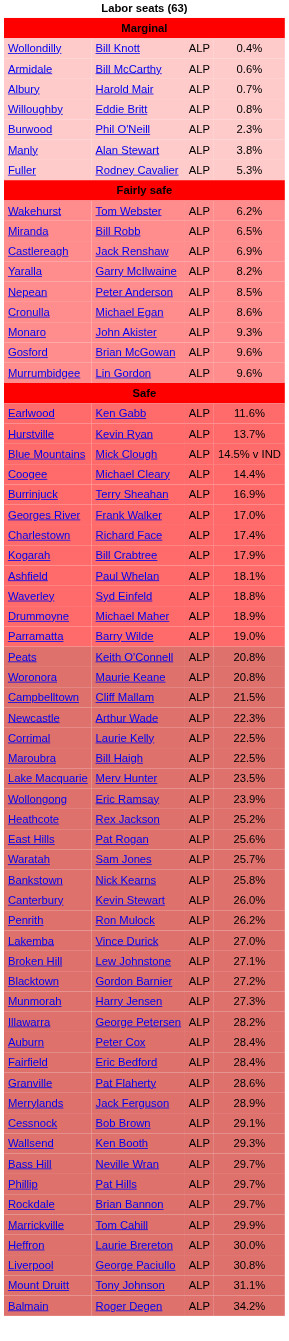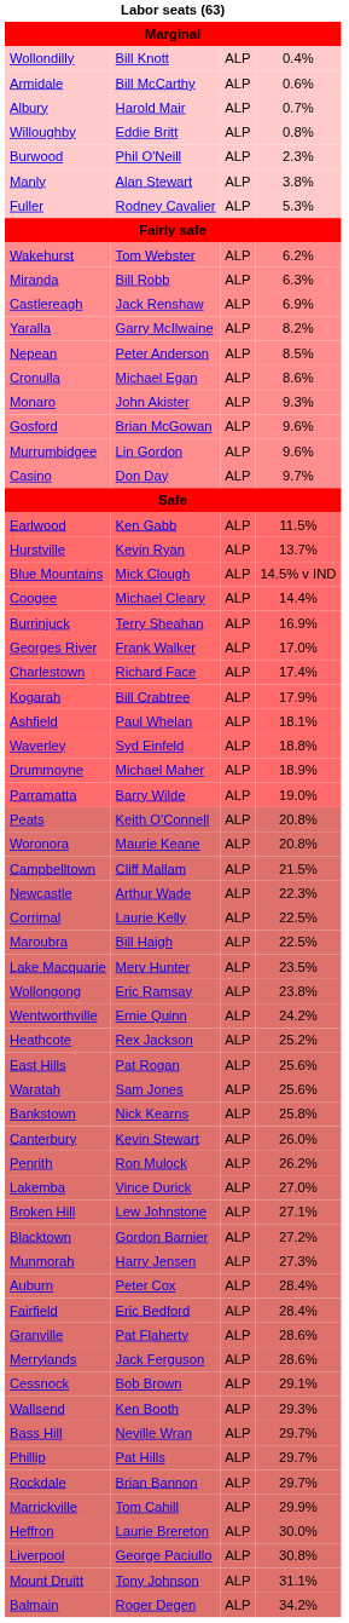 <table class="toccolours" cellpadding="5" cellspacing="0" style="float:left; margin-right:.5em; margin-top:.4em; font-size:90%;">
 <tr>
 <td COLSPAN=4 align="center"><strong>Labor seats (63)</strong></td>
 </tr>
 <tr>
 <td COLSPAN=4 align="center" bgcolor="red"><span><strong>Marginal</strong></span></td>
 </tr>
 <tr>
 <td align="left" bgcolor="FFCACA"><a href='#'>Wollondilly</a></td>
 <td align="left" bgcolor="FFCACA"><a href='#'>Bill Knott</a></td>
 <td align="left" bgcolor="FFCACA">ALP</td>
 <td align="center" bgcolor="FFCACA">0.4%</td>
 </tr>
 <tr>
 <td align="left" bgcolor="FFCACA"><a href='#'>Armidale</a></td>
 <td align="left" bgcolor="FFCACA"><a href='#'>Bill McCarthy</a></td>
 <td align="left" bgcolor="FFCACA">ALP</td>
 <td align="center" bgcolor="FFCACA">0.6%</td>
 </tr>
 <tr>
 <td align="left" bgcolor="FFCACA"><a href='#'>Albury</a></td>
 <td align="left" bgcolor="FFCACA"><a href='#'>Harold Mair</a></td>
 <td align="left" bgcolor="FFCACA">ALP</td>
 <td align="center" bgcolor="FFCACA">0.7%</td>
 </tr>
 <tr>
 <td align="left" bgcolor="FFCACA"><a href='#'>Willoughby</a></td>
 <td align="left" bgcolor="FFCACA"><a href='#'>Eddie Britt</a></td>
 <td align="left" bgcolor="FFCACA">ALP</td>
 <td align="center" bgcolor="FFCACA">0.8%</td>
 </tr>
 <tr>
 <td align="left" bgcolor="FFCACA"><a href='#'>Burwood</a></td>
 <td align="left" bgcolor="FFCACA"><a href='#'>Phil O'Neill</a></td>
 <td align="left" bgcolor="FFCACA">ALP</td>
 <td align="center" bgcolor="FFCACA">2.3%</td>
 </tr>
 <tr>
 <td align="left" bgcolor="FFCACA"><a href='#'>Manly</a></td>
 <td align="left" bgcolor="FFCACA"><a href='#'>Alan Stewart</a></td>
 <td align="left" bgcolor="FFCACA">ALP</td>
 <td align="center" bgcolor="FFCACA">3.8%</td>
 </tr>
 <tr>
 <td align="left" bgcolor="FFCACA"><a href='#'>Fuller</a></td>
 <td align="left" bgcolor="FFCACA"><a href='#'>Rodney Cavalier</a></td>
 <td align="left" bgcolor="FFCACA">ALP</td>
 <td align="center" bgcolor="FFCACA">5.3%</td>
 </tr>
 <tr>
 <td COLSPAN=4 align="center" bgcolor="red"><span><strong>Fairly safe</strong></span></td>
 </tr>
 <tr>
 <td align="left" bgcolor="FF8D8D"><a href='#'>Wakehurst</a></td>
 <td align="left" bgcolor="FF8D8D"><a href='#'>Tom Webster</a></td>
 <td align="left" bgcolor="FF8D8D">ALP</td>
 <td align="center" bgcolor="FF8D8D">6.2%</td>
 </tr>
 <tr>
 <td align="left" bgcolor="FF8D8D"><a href='#'>Miranda</a></td>
 <td align="left" bgcolor="FF8D8D"><a href='#'>Bill Robb</a></td>
 <td align="left" bgcolor="FF8D8D">ALP</td>
-<td align="center" bgcolor="FF8D8D">6.5%</td>
+<td align="center" bgcolor="FF8D8D">6.3%</td>
 </tr>
 <tr>
 <td align="left" bgcolor="FF8D8D"><a href='#'>Castlereagh</a></td>
 <td align="left" bgcolor="FF8D8D"><a href='#'>Jack Renshaw</a></td>
 <td align="left" bgcolor="FF8D8D">ALP</td>
 <td align="center" bgcolor="FF8D8D">6.9%</td>
 </tr>
 <tr>
 <td align="left" bgcolor="FF8D8D"><a href='#'>Yaralla</a></td>
 <td align="left" bgcolor="FF8D8D"><a href='#'>Garry McIlwaine</a></td>
 <td align="left" bgcolor="FF8D8D">ALP</td>
 <td align="center" bgcolor="FF8D8D">8.2%</td>
 </tr>
 <tr>
 <td align="left" bgcolor="FF8D8D"><a href='#'>Nepean</a></td>
 <td align="left" bgcolor="FF8D8D"><a href='#'>Peter Anderson</a></td>
 <td align="left" bgcolor="FF8D8D">ALP</td>
 <td align="center" bgcolor="FF8D8D">8.5%</td>
 </tr>
 <tr>
 <td align="left" bgcolor="FF8D8D"><a href='#'>Cronulla</a></td>
 <td align="left" bgcolor="FF8D8D"><a href='#'>Michael Egan</a></td>
 <td align="left" bgcolor="FF8D8D">ALP</td>
 <td align="center" bgcolor="FF8D8D">8.6%</td>
 </tr>
 <tr>
 <td align="left" bgcolor="FF8D8D"><a href='#'>Monaro</a></td>
 <td align="left" bgcolor="FF8D8D"><a href='#'>John Akister</a></td>
 <td align="left" bgcolor="FF8D8D">ALP</td>
 <td align="center" bgcolor="FF8D8D">9.3%</td>
 </tr>
 <tr>
 <td align="left" bgcolor="FF8D8D"><a href='#'>Gosford</a></td>
 <td align="left" bgcolor="FF8D8D"><a href='#'>Brian McGowan</a></td>
 <td align="left" bgcolor="FF8D8D">ALP</td>
 <td align="center" bgcolor="FF8D8D">9.6%</td>
 </tr>
 <tr>
 <td align="left" bgcolor="FF8D8D"><a href='#'>Murrumbidgee</a></td>
 <td align="left" bgcolor="FF8D8D"><a href='#'>Lin Gordon</a></td>
 <td align="left" bgcolor="FF8D8D">ALP</td>
 <td align="center" bgcolor="FF8D8D">9.6%</td>
 </tr>
 <tr>
+<td align="left" bgcolor="FF8D8D"><a href='#'>Casino</a></td>
+<td align="left" bgcolor="FF8D8D"><a href='#'>Don Day</a></td>
+<td align="left" bgcolor="FF8D8D">ALP</td>
+<td align="center" bgcolor="FF8D8D">9.7%</td>
+</tr>
+<tr>
 <td COLSPAN=4 align="center" bgcolor="red"><span><strong>Safe</strong></span></td>
 </tr>
 <tr>
 <td align="left" bgcolor="FF6B6B"><a href='#'>Earlwood</a></td>
 <td align="left" bgcolor="FF6B6B"><a href='#'>Ken Gabb</a></td>
 <td align="left" bgcolor="FF6B6B">ALP</td>
-<td align="center" bgcolor="FF6B6B">11.6%</td>
+<td align="center" bgcolor="FF6B6B">11.5%</td>
 </tr>
 <tr>
 <td align="left" bgcolor="FF6B6B"><a href='#'>Hurstville</a></td>
 <td align="left" bgcolor="FF6B6B"><a href='#'>Kevin Ryan</a></td>
 <td align="left" bgcolor="FF6B6B">ALP</td>
 <td align="center" bgcolor="FF6B6B">13.7%</td>
 </tr>
 <tr>
 <td align="left" bgcolor="FF6B6B"><a href='#'>Blue Mountains</a></td>
 <td align="left" bgcolor="FF6B6B"><a href='#'>Mick Clough</a></td>
 <td align="left" bgcolor="FF6B6B">ALP</td>
 <td align="center" bgcolor="FF6B6B">14.5% v IND</td>
 </tr>
 <tr>
 <td align="left" bgcolor="FF6B6B"><a href='#'>Coogee</a></td>
 <td align="left" bgcolor="FF6B6B"><a href='#'>Michael Cleary</a></td>
 <td align="left" bgcolor="FF6B6B">ALP</td>
 <td align="center" bgcolor="FF6B6B">14.4%</td>
 </tr>
 <tr>
 <td align="left" bgcolor="FF6B6B"><a href='#'>Burrinjuck</a></td>
 <td align="left" bgcolor="FF6B6B"><a href='#'>Terry Sheahan</a></td>
 <td align="left" bgcolor="FF6B6B">ALP</td>
 <td align="center" bgcolor="FF6B6B">16.9%</td>
 </tr>
 <tr>
 <td align="left" bgcolor="FF6B6B"><a href='#'>Georges River</a></td>
 <td align="left" bgcolor="FF6B6B"><a href='#'>Frank Walker</a></td>
 <td align="left" bgcolor="FF6B6B">ALP</td>
 <td align="center" bgcolor="FF6B6B">17.0%</td>
 </tr>
 <tr>
 <td align="left" bgcolor="FF6B6B"><a href='#'>Charlestown</a></td>
 <td align="left" bgcolor="FF6B6B"><a href='#'>Richard Face</a></td>
 <td align="left" bgcolor="FF6B6B">ALP</td>
 <td align="center" bgcolor="FF6B6B">17.4%</td>
 </tr>
 <tr>
 <td align="left" bgcolor="FF6B6B"><a href='#'>Kogarah</a></td>
 <td align="left" bgcolor="FF6B6B"><a href='#'>Bill Crabtree</a></td>
 <td align="left" bgcolor="FF6B6B">ALP</td>
 <td align="center" bgcolor="FF6B6B">17.9%</td>
 </tr>
 <tr>
 <td align="left" bgcolor="FF6B6B"><a href='#'>Ashfield</a></td>
 <td align="left" bgcolor="FF6B6B"><a href='#'>Paul Whelan</a></td>
 <td align="left" bgcolor="FF6B6B">ALP</td>
 <td align="center" bgcolor="FF6B6B">18.1%</td>
 </tr>
 <tr>
 <td align="left" bgcolor="FF6B6B"><a href='#'>Waverley</a></td>
 <td align="left" bgcolor="FF6B6B"><a href='#'>Syd Einfeld</a></td>
 <td align="left" bgcolor="FF6B6B">ALP</td>
 <td align="center" bgcolor="FF6B6B">18.8%</td>
 </tr>
 <tr>
 <td align="left" bgcolor="FF6B6B"><a href='#'>Drummoyne</a></td>
 <td align="left" bgcolor="FF6B6B"><a href='#'>Michael Maher</a></td>
 <td align="left" bgcolor="FF6B6B">ALP</td>
 <td align="center" bgcolor="FF6B6B">18.9%</td>
 </tr>
 <tr>
 <td align="left" bgcolor="FF6B6B"><a href='#'>Parramatta</a></td>
 <td align="left" bgcolor="FF6B6B"><a href='#'>Barry Wilde</a></td>
 <td align="left" bgcolor="FF6B6B">ALP</td>
 <td align="center" bgcolor="FF6B6B">19.0%</td>
 </tr>
 <tr>
 <td align="left" bgcolor="DF716D"><a href='#'>Peats</a></td>
 <td align="left" bgcolor="DF716D"><a href='#'>Keith O'Connell</a></td>
 <td align="left" bgcolor="DF716D">ALP</td>
 <td align="center" bgcolor="DF716D">20.8%</td>
 </tr>
 <tr>
 <td align="left" bgcolor="DF716D"><a href='#'>Woronora</a></td>
 <td align="left" bgcolor="DF716D"><a href='#'>Maurie Keane</a></td>
 <td align="left" bgcolor="DF716D">ALP</td>
 <td align="center" bgcolor="DF716D">20.8%</td>
 </tr>
 <tr>
 <td align="left" bgcolor="DF716D"><a href='#'>Campbelltown</a></td>
 <td align="left" bgcolor="DF716D"><a href='#'>Cliff Mallam</a></td>
 <td align="left" bgcolor="DF716D">ALP</td>
 <td align="center" bgcolor="DF716D">21.5%</td>
 </tr>
 <tr>
 <td align="left" bgcolor="DF716D"><a href='#'>Newcastle</a></td>
 <td align="left" bgcolor="DF716D"><a href='#'>Arthur Wade</a></td>
 <td align="left" bgcolor="DF716D">ALP</td>
 <td align="center" bgcolor="DF716D">22.3%</td>
 </tr>
 <tr>
 <td align="left" bgcolor="DF716D"><a href='#'>Corrimal</a></td>
 <td align="left" bgcolor="DF716D"><a href='#'>Laurie Kelly</a></td>
 <td align="left" bgcolor="DF716D">ALP</td>
 <td align="center" bgcolor="DF716D">22.5%</td>
 </tr>
 <tr>
 <td align="left" bgcolor="DF716D"><a href='#'>Maroubra</a></td>
 <td align="left" bgcolor="DF716D"><a href='#'>Bill Haigh</a></td>
 <td align="left" bgcolor="DF716D">ALP</td>
 <td align="center" bgcolor="DF716D">22.5%</td>
 </tr>
 <tr>
 <td align="left" bgcolor="DF716D"><a href='#'>Lake Macquarie</a></td>
 <td align="left" bgcolor="DF716D"><a href='#'>Merv Hunter</a></td>
 <td align="left" bgcolor="DF716D">ALP</td>
 <td align="center" bgcolor="DF716D">23.5%</td>
 </tr>
 <tr>
 <td align="left" bgcolor="DF716D"><a href='#'>Wollongong</a></td>
 <td align="left" bgcolor="DF716D"><a href='#'>Eric Ramsay</a></td>
 <td align="left" bgcolor="DF716D">ALP</td>
-<td align="center" bgcolor="DF716D">23.9%</td>
+<td align="center" bgcolor="DF716D">23.8%</td>
+</tr>
+<tr>
+<td align="left" bgcolor="DF716D"><a href='#'>Wentworthville</a></td>
+<td align="left" bgcolor="DF716D"><a href='#'>Ernie Quinn</a></td>
+<td align="left" bgcolor="DF716D">ALP</td>
+<td align="center" bgcolor="DF716D">24.2%</td>
 </tr>
 <tr>
 <td align="left" bgcolor="DF716D"><a href='#'>Heathcote</a></td>
 <td align="left" bgcolor="DF716D"><a href='#'>Rex Jackson</a></td>
 <td align="left" bgcolor="DF716D">ALP</td>
 <td align="center" bgcolor="DF716D">25.2%</td>
 </tr>
 <tr>
 <td align="left" bgcolor="DF716D"><a href='#'>East Hills</a></td>
 <td align="left" bgcolor="DF716D"><a href='#'>Pat Rogan</a></td>
 <td align="left" bgcolor="DF716D">ALP</td>
 <td align="center" bgcolor="DF716D">25.6%</td>
 </tr>
 <tr>
 <td align="left" bgcolor="DF716D"><a href='#'>Waratah</a></td>
 <td align="left" bgcolor="DF716D"><a href='#'>Sam Jones</a></td>
 <td align="left" bgcolor="DF716D">ALP</td>
-<td align="center" bgcolor="DF716D">25.7%</td>
+<td align="center" bgcolor="DF716D">25.6%</td>
 </tr>
 <tr>
 <td align="left" bgcolor="DF716D"><a href='#'>Bankstown</a></td>
 <td align="left" bgcolor="DF716D"><a href='#'>Nick Kearns</a></td>
 <td align="left" bgcolor="DF716D">ALP</td>
 <td align="center" bgcolor="DF716D">25.8%</td>
 </tr>
 <tr>
 <td align="left" bgcolor="DF716D"><a href='#'>Canterbury</a></td>
 <td align="left" bgcolor="DF716D"><a href='#'>Kevin Stewart</a></td>
 <td align="left" bgcolor="DF716D">ALP</td>
 <td align="center" bgcolor="DF716D">26.0%</td>
 </tr>
 <tr>
 <td align="left" bgcolor="DF716D"><a href='#'>Penrith</a></td>
 <td align="left" bgcolor="DF716D"><a href='#'>Ron Mulock</a></td>
 <td align="left" bgcolor="DF716D">ALP</td>
 <td align="center" bgcolor="DF716D">26.2%</td>
 </tr>
 <tr>
 <td align="left" bgcolor="DF716D"><a href='#'>Lakemba</a></td>
 <td align="left" bgcolor="DF716D"><a href='#'>Vince Durick</a></td>
 <td align="left" bgcolor="DF716D">ALP</td>
 <td align="center" bgcolor="DF716D">27.0%</td>
 </tr>
 <tr>
 <td align="left" bgcolor="DF716D"><a href='#'>Broken Hill</a></td>
 <td align="left" bgcolor="DF716D"><a href='#'>Lew Johnstone</a></td>
 <td align="left" bgcolor="DF716D">ALP</td>
 <td align="center" bgcolor="DF716D">27.1%</td>
 </tr>
 <tr>
 <td align="left" bgcolor="DF716D"><a href='#'>Blacktown</a></td>
 <td align="left" bgcolor="DF716D"><a href='#'>Gordon Barnier</a></td>
 <td align="left" bgcolor="DF716D">ALP</td>
 <td align="center" bgcolor="DF716D">27.2%</td>
 </tr>
 <tr>
 <td align="left" bgcolor="DF716D"><a href='#'>Munmorah</a></td>
 <td align="left" bgcolor="DF716D"><a href='#'>Harry Jensen</a></td>
 <td align="left" bgcolor="DF716D">ALP</td>
 <td align="center" bgcolor="DF716D">27.3%</td>
 </tr>
 <tr>
-<td align="left" bgcolor="DF716D"><a href='#'>Illawarra</a></td>
-<td align="left" bgcolor="DF716D"><a href='#'>George Petersen</a></td>
-<td align="left" bgcolor="DF716D">ALP</td>
-<td align="center" bgcolor="DF716D">28.2%</td>
-</tr>
-<tr>
 <td align="left" bgcolor="DF716D"><a href='#'>Auburn</a></td>
 <td align="left" bgcolor="DF716D"><a href='#'>Peter Cox</a></td>
 <td align="left" bgcolor="DF716D">ALP</td>
 <td align="center" bgcolor="DF716D">28.4%</td>
 </tr>
 <tr>
 <td align="left" bgcolor="DF716D"><a href='#'>Fairfield</a></td>
 <td align="left" bgcolor="DF716D"><a href='#'>Eric Bedford</a></td>
 <td align="left" bgcolor="DF716D">ALP</td>
 <td align="center" bgcolor="DF716D">28.4%</td>
 </tr>
 <tr>
 <td align="left" bgcolor="DF716D"><a href='#'>Granville</a></td>
 <td align="left" bgcolor="DF716D"><a href='#'>Pat Flaherty</a></td>
 <td align="left" bgcolor="DF716D">ALP</td>
 <td align="center" bgcolor="DF716D">28.6%</td>
 </tr>
 <tr>
 <td align="left" bgcolor="DF716D"><a href='#'>Merrylands</a></td>
 <td align="left" bgcolor="DF716D"><a href='#'>Jack Ferguson</a></td>
 <td align="left" bgcolor="DF716D">ALP</td>
-<td align="center" bgcolor="DF716D">28.9%</td>
+<td align="center" bgcolor="DF716D">28.6%</td>
 </tr>
 <tr>
 <td align="left" bgcolor="DF716D"><a href='#'>Cessnock</a></td>
 <td align="left" bgcolor="DF716D"><a href='#'>Bob Brown</a></td>
 <td align="left" bgcolor="DF716D">ALP</td>
 <td align="center" bgcolor="DF716D">29.1%</td>
 </tr>
 <tr>
 <td align="left" bgcolor="DF716D"><a href='#'>Wallsend</a></td>
 <td align="left" bgcolor="DF716D"><a href='#'>Ken Booth</a></td>
 <td align="left" bgcolor="DF716D">ALP</td>
 <td align="center" bgcolor="DF716D">29.3%</td>
 </tr>
 <tr>
 <td align="left" bgcolor="DF716D"><a href='#'>Bass Hill</a></td>
 <td align="left" bgcolor="DF716D"><a href='#'>Neville Wran</a></td>
 <td align="left" bgcolor="DF716D">ALP</td>
 <td align="center" bgcolor="DF716D">29.7%</td>
 </tr>
 <tr>
 <td align="left" bgcolor="DF716D"><a href='#'>Phillip</a></td>
 <td align="left" bgcolor="DF716D"><a href='#'>Pat Hills</a></td>
 <td align="left" bgcolor="DF716D">ALP</td>
 <td align="center" bgcolor="DF716D">29.7%</td>
 </tr>
 <tr>
 <td align="left" bgcolor="DF716D"><a href='#'>Rockdale</a></td>
 <td align="left" bgcolor="DF716D"><a href='#'>Brian Bannon</a></td>
 <td align="left" bgcolor="DF716D">ALP</td>
 <td align="center" bgcolor="DF716D">29.7%</td>
 </tr>
 <tr>
 <td align="left" bgcolor="DF716D"><a href='#'>Marrickville</a></td>
 <td align="left" bgcolor="DF716D"><a href='#'>Tom Cahill</a></td>
 <td align="left" bgcolor="DF716D">ALP</td>
 <td align="center" bgcolor="DF716D">29.9%</td>
 </tr>
 <tr>
 <td align="left" bgcolor="DF716D"><a href='#'>Heffron</a></td>
 <td align="left" bgcolor="DF716D"><a href='#'>Laurie Brereton</a></td>
 <td align="left" bgcolor="DF716D">ALP</td>
 <td align="center" bgcolor="DF716D">30.0%</td>
 </tr>
 <tr>
 <td align="left" bgcolor="DF716D"><a href='#'>Liverpool</a></td>
 <td align="left" bgcolor="DF716D"><a href='#'>George Paciullo</a></td>
 <td align="left" bgcolor="DF716D">ALP</td>
 <td align="center" bgcolor="DF716D">30.8%</td>
 </tr>
 <tr>
 <td align="left" bgcolor="DF716D"><a href='#'>Mount Druitt</a></td>
 <td align="left" bgcolor="DF716D"><a href='#'>Tony Johnson</a></td>
 <td align="left" bgcolor="DF716D">ALP</td>
 <td align="center" bgcolor="DF716D">31.1%</td>
 </tr>
 <tr>
 <td align="left" bgcolor="DF716D"><a href='#'>Balmain</a></td>
 <td align="left" bgcolor="DF716D"><a href='#'>Roger Degen</a></td>
 <td align="left" bgcolor="DF716D">ALP</td>
 <td align="center" bgcolor="DF716D">34.2%</td>
 </tr>
 <tr>
 </tr>
 </table>
